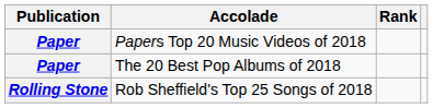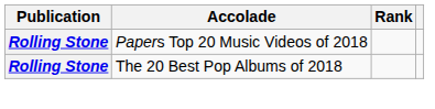 <table class="wikitable plainrowheaders">
 <tr>
 <th>Publication</th>
 <th>Accolade</th>
 <th>Rank</th>
 <th class="unsortable"></th>
 </tr>
 <tr>
-<th scope="row"><em><a href='#'>Paper</a></em></th>
+<th scope="row"><em><a href='#'>Rolling Stone</a></em></th>
 <td><em>Paper</em>s Top 20 Music Videos of 2018</td>
 <td></td>
 <td></td>
 </tr>
 <tr>
-<th scope="row"><em><a href='#'>Paper</a></em></th>
+<th scope="row"><em><a href='#'>Rolling Stone</a></em></th>
 <td>The 20 Best Pop Albums of 2018</td>
 <td></td>
 <td></td>
 </tr>
-<tr>
-<th scope="row"><em><a href='#'>Rolling Stone</a></em></th>
-<td>Rob Sheffield's Top 25 Songs of 2018</td>
-<td></td>
-<td></td>
-</tr>
 </table>
